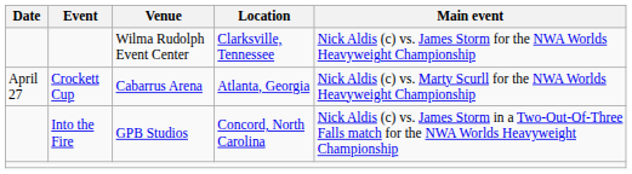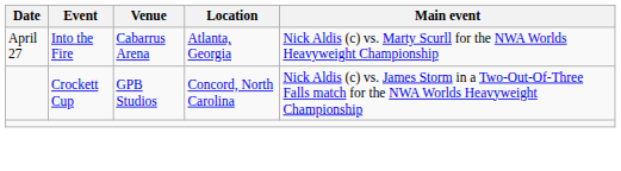 <table class="sortable wikitable succession-box" style="font-size:85%;">
 <tr>
 <th>Date</th>
 <th>Event</th>
 <th>Venue</th>
 <th>Location</th>
 <th>Main event</th>
 </tr>
 <tr>
-<td></td>
-<td></td>
-<td>Wilma Rudolph Event Center</td>
-<td><a href='#'>Clarksville, Tennessee</a></td>
-<td><a href='#'>Nick Aldis</a> (c) vs. <a href='#'>James Storm</a> for the <a href='#'>NWA Worlds Heavyweight Championship</a></td>
-</tr>
-<tr>
 <td>April 27</td>
-<td><a href='#'>Crockett Cup</a></td>
+<td><a href='#'>Into the Fire</a></td>
 <td><a href='#'>Cabarrus Arena</a></td>
 <td><a href='#'>Atlanta, Georgia</a></td>
 <td><a href='#'>Nick Aldis</a> (c) vs. <a href='#'>Marty Scurll</a> for the <a href='#'>NWA Worlds Heavyweight Championship</a></td>
 </tr>
 <tr>
 <td></td>
-<td><a href='#'>Into the Fire</a></td>
+<td><a href='#'>Crockett Cup</a></td>
 <td><a href='#'>GPB Studios</a></td>
 <td><a href='#'>Concord, North Carolina</a></td>
 <td><a href='#'>Nick Aldis</a> (c) vs. <a href='#'>James Storm</a> in a <a href='#'>Two-Out-Of-Three Falls match</a> for the <a href='#'>NWA Worlds Heavyweight Championship</a></td>
 </tr>
 <tr>
 <td colspan=5></td>
 </tr>
 </table>
